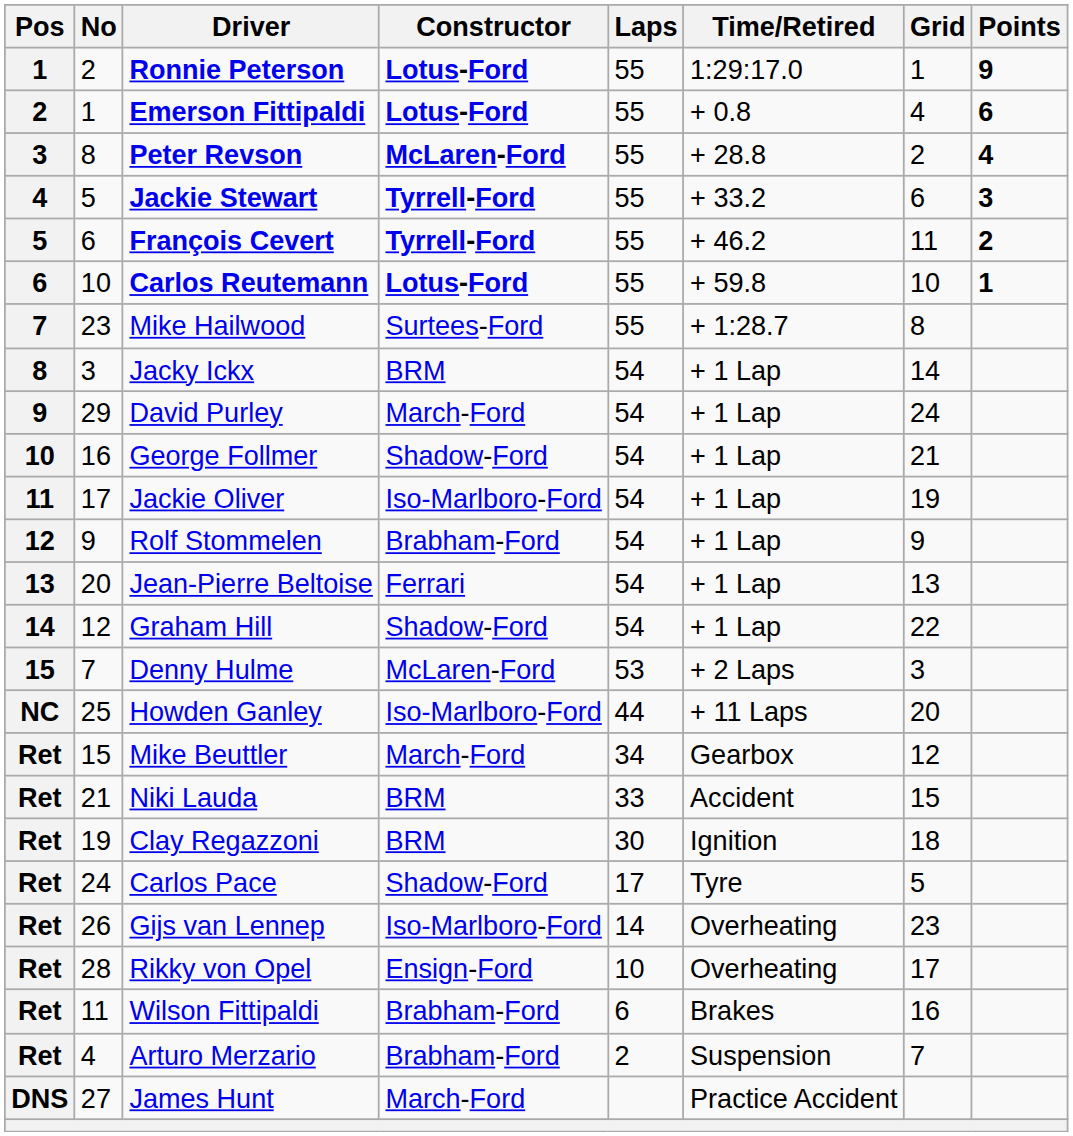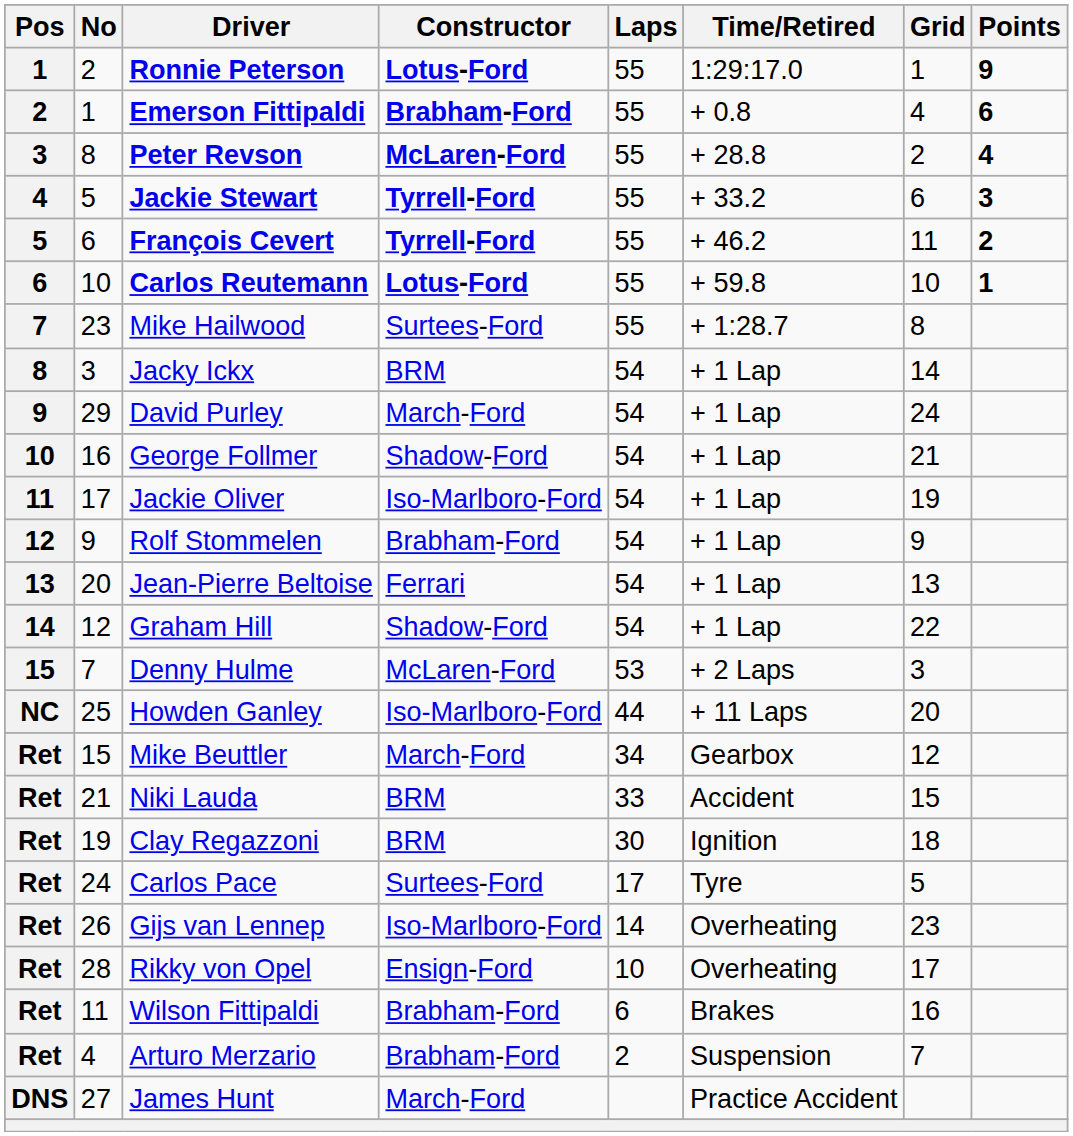 <table class="wikitable" style="font-size: 95%;">
 <tr>
 <th>Pos</th>
 <th>No</th>
 <th>Driver</th>
 <th>Constructor</th>
 <th>Laps</th>
 <th>Time/Retired</th>
 <th>Grid</th>
 <th>Points</th>
 </tr>
 <tr>
 <th>1</th>
 <td>2</td>
 <td> <strong><a href='#'>Ronnie Peterson</a></strong></td>
 <td><strong><a href='#'>Lotus</a>-<a href='#'>Ford</a></strong></td>
 <td>55</td>
 <td>1:29:17.0</td>
 <td>1</td>
 <td><strong>9</strong></td>
 </tr>
 <tr>
 <th>2</th>
 <td>1</td>
 <td> <strong><a href='#'>Emerson Fittipaldi</a></strong></td>
-<td><strong><a href='#'>Lotus</a>-<a href='#'>Ford</a></strong></td>
+<td><strong><a href='#'>Brabham</a>-<a href='#'>Ford</a></strong></td>
 <td>55</td>
 <td>+ 0.8</td>
 <td>4</td>
 <td><strong>6</strong></td>
 </tr>
 <tr>
 <th>3</th>
 <td>8</td>
 <td> <strong><a href='#'>Peter Revson</a></strong></td>
 <td><strong><a href='#'>McLaren</a>-<a href='#'>Ford</a></strong></td>
 <td>55</td>
 <td>+ 28.8</td>
 <td>2</td>
 <td><strong>4</strong></td>
 </tr>
 <tr>
 <th>4</th>
 <td>5</td>
 <td> <strong><a href='#'>Jackie Stewart</a></strong></td>
 <td><strong><a href='#'>Tyrrell</a>-<a href='#'>Ford</a></strong></td>
 <td>55</td>
 <td>+ 33.2</td>
 <td>6</td>
 <td><strong>3</strong></td>
 </tr>
 <tr>
 <th>5</th>
 <td>6</td>
 <td> <strong><a href='#'>François Cevert</a></strong></td>
 <td><strong><a href='#'>Tyrrell</a>-<a href='#'>Ford</a></strong></td>
 <td>55</td>
 <td>+ 46.2</td>
 <td>11</td>
 <td><strong>2</strong></td>
 </tr>
 <tr>
 <th>6</th>
 <td>10</td>
 <td> <strong><a href='#'>Carlos Reutemann</a></strong></td>
 <td><strong><a href='#'>Lotus</a>-<a href='#'>Ford</a></strong></td>
 <td>55</td>
 <td>+ 59.8</td>
 <td>10</td>
 <td><strong>1</strong></td>
 </tr>
 <tr>
 <th>7</th>
 <td>23</td>
 <td> <a href='#'>Mike Hailwood</a></td>
 <td><a href='#'>Surtees</a>-<a href='#'>Ford</a></td>
 <td>55</td>
 <td>+ 1:28.7</td>
 <td>8</td>
 <td> </td>
 </tr>
 <tr>
 <th>8</th>
 <td>3</td>
 <td> <a href='#'>Jacky Ickx</a></td>
 <td><a href='#'>BRM</a></td>
 <td>54</td>
 <td>+ 1 Lap</td>
 <td>14</td>
 <td> </td>
 </tr>
 <tr>
 <th>9</th>
 <td>29</td>
 <td> <a href='#'>David Purley</a></td>
 <td><a href='#'>March</a>-<a href='#'>Ford</a></td>
 <td>54</td>
 <td>+ 1 Lap</td>
 <td>24</td>
 <td> </td>
 </tr>
 <tr>
 <th>10</th>
 <td>16</td>
 <td> <a href='#'>George Follmer</a></td>
 <td><a href='#'>Shadow</a>-<a href='#'>Ford</a></td>
 <td>54</td>
 <td>+ 1 Lap</td>
 <td>21</td>
 <td> </td>
 </tr>
 <tr>
 <th>11</th>
 <td>17</td>
 <td> <a href='#'>Jackie Oliver</a></td>
 <td><a href='#'>Iso-Marlboro</a>-<a href='#'>Ford</a></td>
 <td>54</td>
 <td>+ 1 Lap</td>
 <td>19</td>
 <td> </td>
 </tr>
 <tr>
 <th>12</th>
 <td>9</td>
 <td> <a href='#'>Rolf Stommelen</a></td>
 <td><a href='#'>Brabham</a>-<a href='#'>Ford</a></td>
 <td>54</td>
 <td>+ 1 Lap</td>
 <td>9</td>
 <td> </td>
 </tr>
 <tr>
 <th>13</th>
 <td>20</td>
 <td> <a href='#'>Jean-Pierre Beltoise</a></td>
 <td><a href='#'>Ferrari</a></td>
 <td>54</td>
 <td>+ 1 Lap</td>
 <td>13</td>
 <td> </td>
 </tr>
 <tr>
 <th>14</th>
 <td>12</td>
 <td> <a href='#'>Graham Hill</a></td>
 <td><a href='#'>Shadow</a>-<a href='#'>Ford</a></td>
 <td>54</td>
 <td>+ 1 Lap</td>
 <td>22</td>
 <td> </td>
 </tr>
 <tr>
 <th>15</th>
 <td>7</td>
 <td> <a href='#'>Denny Hulme</a></td>
 <td><a href='#'>McLaren</a>-<a href='#'>Ford</a></td>
 <td>53</td>
 <td>+ 2 Laps</td>
 <td>3</td>
 <td> </td>
 </tr>
 <tr>
 <th>NC</th>
 <td>25</td>
 <td> <a href='#'>Howden Ganley</a></td>
 <td><a href='#'>Iso-Marlboro</a>-<a href='#'>Ford</a></td>
 <td>44</td>
 <td>+ 11 Laps</td>
 <td>20</td>
 <td> </td>
 </tr>
 <tr>
 <th>Ret</th>
 <td>15</td>
 <td> <a href='#'>Mike Beuttler</a></td>
 <td><a href='#'>March</a>-<a href='#'>Ford</a></td>
 <td>34</td>
 <td>Gearbox</td>
 <td>12</td>
 <td> </td>
 </tr>
 <tr>
 <th>Ret</th>
 <td>21</td>
 <td> <a href='#'>Niki Lauda</a></td>
 <td><a href='#'>BRM</a></td>
 <td>33</td>
 <td>Accident</td>
 <td>15</td>
 <td> </td>
 </tr>
 <tr>
 <th>Ret</th>
 <td>19</td>
 <td> <a href='#'>Clay Regazzoni</a></td>
 <td><a href='#'>BRM</a></td>
 <td>30</td>
 <td>Ignition</td>
 <td>18</td>
 <td> </td>
 </tr>
 <tr>
 <th>Ret</th>
 <td>24</td>
 <td> <a href='#'>Carlos Pace</a></td>
-<td><a href='#'>Shadow</a>-<a href='#'>Ford</a></td>
+<td><a href='#'>Surtees</a>-<a href='#'>Ford</a></td>
 <td>17</td>
 <td>Tyre</td>
 <td>5</td>
 <td> </td>
 </tr>
 <tr>
 <th>Ret</th>
 <td>26</td>
 <td> <a href='#'>Gijs van Lennep</a></td>
 <td><a href='#'>Iso-Marlboro</a>-<a href='#'>Ford</a></td>
 <td>14</td>
 <td>Overheating</td>
 <td>23</td>
 <td> </td>
 </tr>
 <tr>
 <th>Ret</th>
 <td>28</td>
 <td> <a href='#'>Rikky von Opel</a></td>
 <td><a href='#'>Ensign</a>-<a href='#'>Ford</a></td>
 <td>10</td>
 <td>Overheating</td>
 <td>17</td>
 <td> </td>
 </tr>
 <tr>
 <th>Ret</th>
 <td>11</td>
 <td> <a href='#'>Wilson Fittipaldi</a></td>
 <td><a href='#'>Brabham</a>-<a href='#'>Ford</a></td>
 <td>6</td>
 <td>Brakes</td>
 <td>16</td>
 <td> </td>
 </tr>
 <tr>
 <th>Ret</th>
 <td>4</td>
 <td> <a href='#'>Arturo Merzario</a></td>
 <td><a href='#'>Brabham</a>-<a href='#'>Ford</a></td>
 <td>2</td>
 <td>Suspension</td>
 <td>7</td>
 <td> </td>
 </tr>
 <tr>
 <th>DNS</th>
 <td>27</td>
 <td> <a href='#'>James Hunt</a></td>
 <td><a href='#'>March</a>-<a href='#'>Ford</a></td>
 <td></td>
 <td>Practice Accident</td>
 <td></td>
 <td></td>
 </tr>
 <tr>
 <th colspan="8"></th>
 </tr>
 </table>
